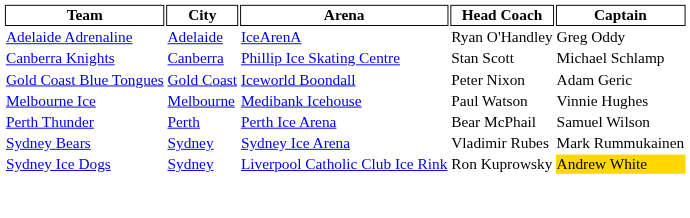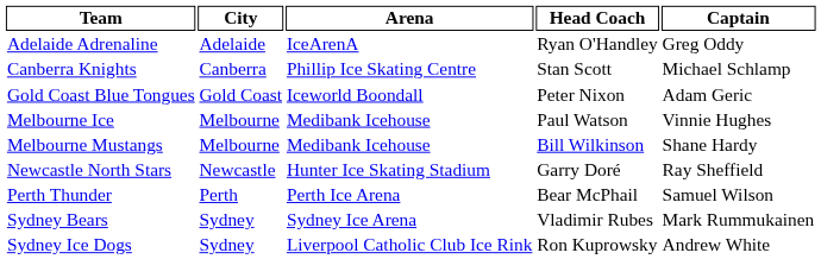 <table class="toccolours">
 <tr>
 </tr>
 <tr>
 <th style="background:white;color:black;border:black 1px solid">Team</th>
 <th style="background:white;color:black;border:black 1px solid">City</th>
 <th style="background:white;color:black;border:black 1px solid">Arena</th>
 <th style="background:white;color:black;border:black 1px solid">Head Coach</th>
 <th style="background:white;color:black;border:black 1px solid">Captain</th>
 </tr>
 <tr>
 <td><a href='#'>Adelaide Adrenaline</a></td>
 <td> <a href='#'>Adelaide</a></td>
 <td><a href='#'>IceArenA</a></td>
 <td> Ryan O'Handley</td>
 <td> Greg Oddy</td>
 </tr>
 <tr>
 <td><a href='#'>Canberra Knights</a></td>
 <td> <a href='#'>Canberra</a></td>
 <td><a href='#'>Phillip Ice Skating Centre</a></td>
 <td> Stan Scott</td>
 <td> Michael Schlamp</td>
 </tr>
 <tr>
 <td><a href='#'>Gold Coast Blue Tongues</a></td>
 <td> <a href='#'>Gold Coast</a></td>
 <td><a href='#'>Iceworld Boondall</a></td>
 <td> Peter Nixon</td>
 <td> Adam Geric</td>
 </tr>
 <tr>
 <td><a href='#'>Melbourne Ice</a></td>
 <td> <a href='#'>Melbourne</a></td>
 <td><a href='#'>Medibank Icehouse</a></td>
 <td> Paul Watson</td>
 <td> Vinnie Hughes</td>
 </tr>
 <tr>
+<td><a href='#'>Melbourne Mustangs</a></td>
+<td> <a href='#'>Melbourne</a></td>
+<td><a href='#'>Medibank Icehouse</a></td>
+<td> <a href='#'>Bill Wilkinson</a></td>
+<td> Shane Hardy</td>
+</tr>
+<tr>
+<td><a href='#'>Newcastle North Stars</a></td>
+<td> <a href='#'>Newcastle</a></td>
+<td><a href='#'>Hunter Ice Skating Stadium</a></td>
+<td> Garry Doré</td>
+<td> Ray Sheffield</td>
+</tr>
+<tr>
 <td><a href='#'>Perth Thunder</a></td>
 <td> <a href='#'>Perth</a></td>
 <td><a href='#'>Perth Ice Arena</a></td>
 <td> Bear McPhail</td>
 <td> Samuel Wilson</td>
 </tr>
 <tr>
 <td><a href='#'>Sydney Bears</a></td>
 <td> <a href='#'>Sydney</a></td>
 <td><a href='#'>Sydney Ice Arena</a></td>
 <td> Vladimir Rubes</td>
 <td> Mark Rummukainen</td>
 </tr>
 <tr>
 <td><a href='#'>Sydney Ice Dogs</a></td>
 <td> <a href='#'>Sydney</a></td>
 <td><a href='#'>Liverpool Catholic Club Ice Rink</a></td>
 <td> Ron Kuprowsky</td>
-<td style="background: gold;"> Andrew White</td>
+<td> Andrew White</td>
 </tr>
 </table>
